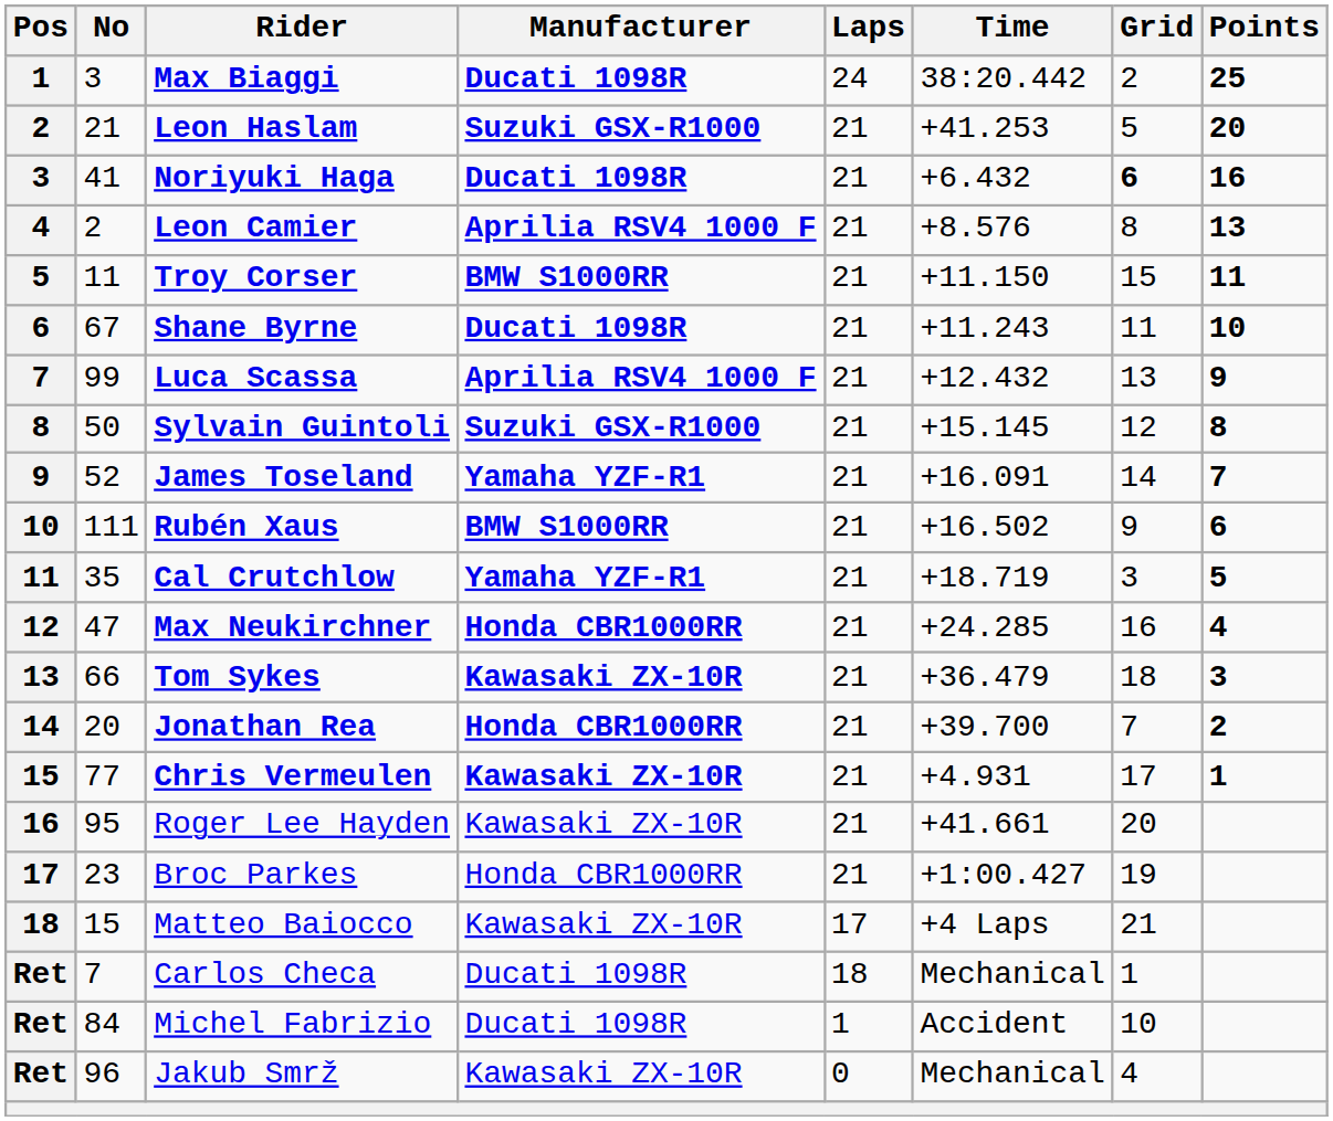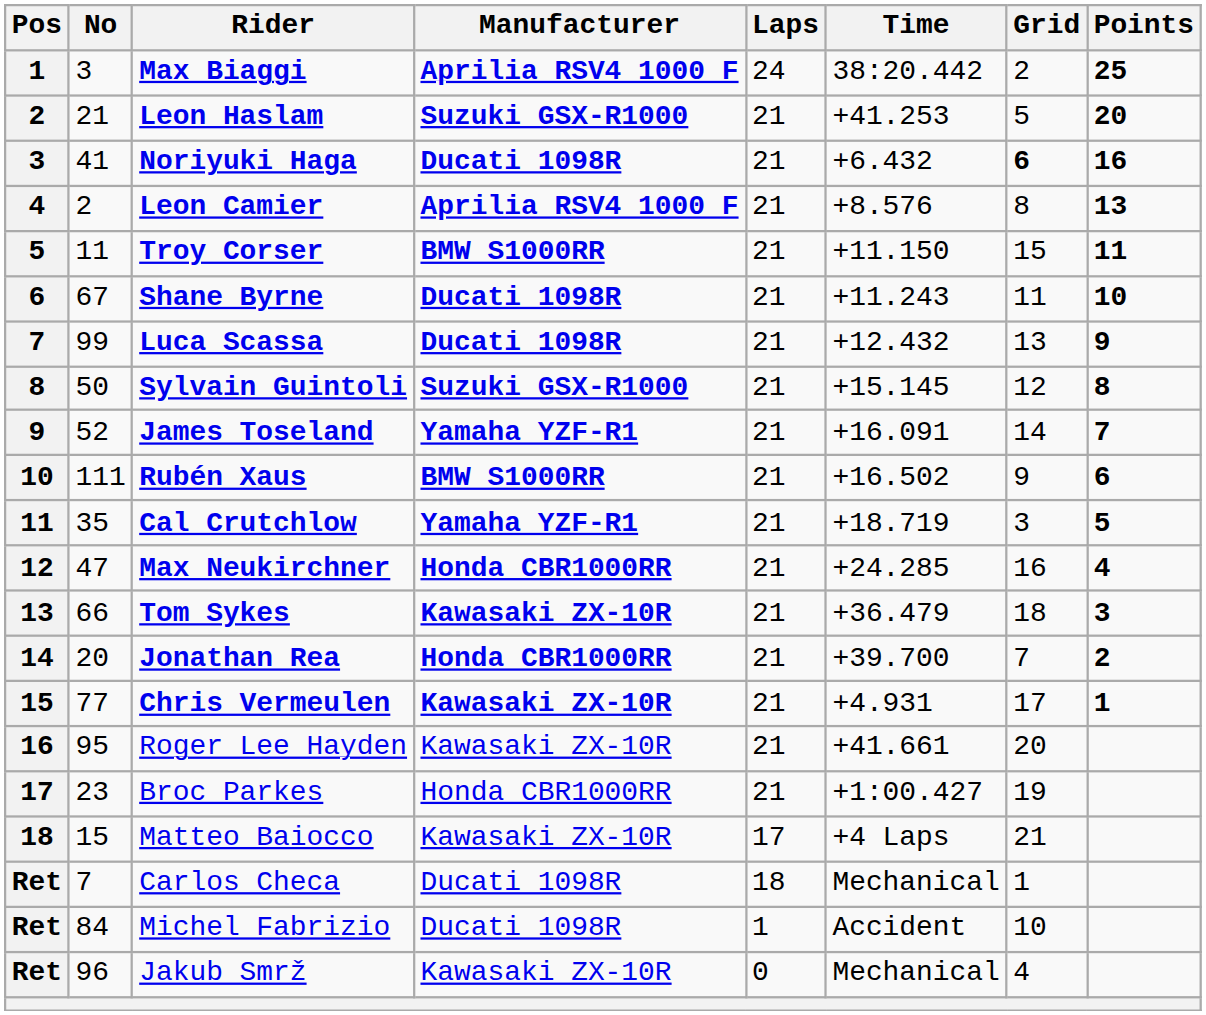 <table class="wikitable" style="font-size: 95%;">
 <tr>
 <th>Pos</th>
 <th>No</th>
 <th>Rider</th>
 <th>Manufacturer</th>
 <th>Laps</th>
 <th>Time</th>
 <th>Grid</th>
 <th>Points</th>
 </tr>
 <tr>
 <th>1</th>
 <td>3</td>
 <td> <strong><a href='#'>Max Biaggi</a></strong></td>
-<td><strong><a href='#'>Ducati 1098R</a></strong></td>
+<td><strong><a href='#'>Aprilia RSV4 1000 F</a></strong></td>
 <td>24</td>
 <td>38:20.442</td>
 <td>2</td>
 <td><strong>25</strong></td>
 </tr>
 <tr>
 <th>2</th>
 <td>21</td>
 <td> <strong><a href='#'>Leon Haslam</a></strong></td>
 <td><strong><a href='#'>Suzuki GSX-R1000</a></strong></td>
 <td>21</td>
 <td>+41.253</td>
 <td>5</td>
 <td><strong>20</strong></td>
 </tr>
 <tr>
 <th>3</th>
 <td>41</td>
 <td> <strong><a href='#'>Noriyuki Haga</a></strong></td>
 <td><strong><a href='#'>Ducati 1098R</a></strong></td>
 <td>21</td>
 <td>+6.432</td>
 <td><strong>6</strong></td>
 <td><strong>16</strong></td>
 </tr>
 <tr>
 <th>4</th>
 <td>2</td>
 <td> <strong><a href='#'>Leon Camier</a></strong></td>
 <td><strong><a href='#'>Aprilia RSV4 1000 F</a></strong></td>
 <td>21</td>
 <td>+8.576</td>
 <td>8</td>
 <td><strong>13</strong></td>
 </tr>
 <tr>
 <th>5</th>
 <td>11</td>
 <td> <strong><a href='#'>Troy Corser</a></strong></td>
 <td><strong><a href='#'>BMW S1000RR</a></strong></td>
 <td>21</td>
 <td>+11.150</td>
 <td>15</td>
 <td><strong>11</strong></td>
 </tr>
 <tr>
 <th>6</th>
 <td>67</td>
 <td> <strong><a href='#'>Shane Byrne</a></strong></td>
 <td><strong><a href='#'>Ducati 1098R</a></strong></td>
 <td>21</td>
 <td>+11.243</td>
 <td>11</td>
 <td><strong>10</strong></td>
 </tr>
 <tr>
 <th>7</th>
 <td>99</td>
 <td> <strong><a href='#'>Luca Scassa</a></strong></td>
-<td><strong><a href='#'>Aprilia RSV4 1000 F</a></strong></td>
+<td><strong><a href='#'>Ducati 1098R</a></strong></td>
 <td>21</td>
 <td>+12.432</td>
 <td>13</td>
 <td><strong>9</strong></td>
 </tr>
 <tr>
 <th>8</th>
 <td>50</td>
 <td> <strong><a href='#'>Sylvain Guintoli</a></strong></td>
 <td><strong><a href='#'>Suzuki GSX-R1000</a></strong></td>
 <td>21</td>
 <td>+15.145</td>
 <td>12</td>
 <td><strong>8</strong></td>
 </tr>
 <tr>
 <th>9</th>
 <td>52</td>
 <td> <strong><a href='#'>James Toseland</a></strong></td>
 <td><strong><a href='#'>Yamaha YZF-R1</a></strong></td>
 <td>21</td>
 <td>+16.091</td>
 <td>14</td>
 <td><strong>7</strong></td>
 </tr>
 <tr>
 <th>10</th>
 <td>111</td>
 <td> <strong><a href='#'>Rubén Xaus</a></strong></td>
 <td><strong><a href='#'>BMW S1000RR</a></strong></td>
 <td>21</td>
 <td>+16.502</td>
 <td>9</td>
 <td><strong>6</strong></td>
 </tr>
 <tr>
 <th>11</th>
 <td>35</td>
 <td> <strong><a href='#'>Cal Crutchlow</a></strong></td>
 <td><strong><a href='#'>Yamaha YZF-R1</a></strong></td>
 <td>21</td>
 <td>+18.719</td>
 <td>3</td>
 <td><strong>5</strong></td>
 </tr>
 <tr>
 <th>12</th>
 <td>47</td>
 <td> <strong><a href='#'>Max Neukirchner</a></strong></td>
 <td><strong><a href='#'>Honda CBR1000RR</a></strong></td>
 <td>21</td>
 <td>+24.285</td>
 <td>16</td>
 <td><strong>4</strong></td>
 </tr>
 <tr>
 <th>13</th>
 <td>66</td>
 <td> <strong><a href='#'>Tom Sykes</a></strong></td>
 <td><strong><a href='#'>Kawasaki ZX-10R</a></strong></td>
 <td>21</td>
 <td>+36.479</td>
 <td>18</td>
 <td><strong>3</strong></td>
 </tr>
 <tr>
 <th>14</th>
 <td>20</td>
 <td> <strong><a href='#'>Jonathan Rea</a></strong></td>
 <td><strong><a href='#'>Honda CBR1000RR</a></strong></td>
 <td>21</td>
 <td>+39.700</td>
 <td>7</td>
 <td><strong>2</strong></td>
 </tr>
 <tr>
 <th>15</th>
 <td>77</td>
 <td> <strong><a href='#'>Chris Vermeulen</a></strong></td>
 <td><strong><a href='#'>Kawasaki ZX-10R</a></strong></td>
 <td>21</td>
 <td>+4.931</td>
 <td>17</td>
 <td><strong>1</strong></td>
 </tr>
 <tr>
 <th>16</th>
 <td>95</td>
 <td> <a href='#'>Roger Lee Hayden</a></td>
 <td><a href='#'>Kawasaki ZX-10R</a></td>
 <td>21</td>
 <td>+41.661</td>
 <td>20</td>
 <td></td>
 </tr>
 <tr>
 <th>17</th>
 <td>23</td>
 <td> <a href='#'>Broc Parkes</a></td>
 <td><a href='#'>Honda CBR1000RR</a></td>
 <td>21</td>
 <td>+1:00.427</td>
 <td>19</td>
 <td></td>
 </tr>
 <tr>
 <th>18</th>
 <td>15</td>
 <td> <a href='#'>Matteo Baiocco</a></td>
 <td><a href='#'>Kawasaki ZX-10R</a></td>
 <td>17</td>
 <td>+4 Laps</td>
 <td>21</td>
 <td></td>
 </tr>
 <tr>
 <th>Ret</th>
 <td>7</td>
 <td> <a href='#'>Carlos Checa</a></td>
 <td><a href='#'>Ducati 1098R</a></td>
 <td>18</td>
 <td>Mechanical</td>
 <td>1</td>
 <td></td>
 </tr>
 <tr>
 <th>Ret</th>
 <td>84</td>
 <td> <a href='#'>Michel Fabrizio</a></td>
 <td><a href='#'>Ducati 1098R</a></td>
 <td>1</td>
 <td>Accident</td>
 <td>10</td>
 <td></td>
 </tr>
 <tr>
 <th>Ret</th>
 <td>96</td>
 <td> <a href='#'>Jakub Smrž</a></td>
 <td><a href='#'>Kawasaki ZX-10R</a></td>
 <td>0</td>
 <td>Mechanical</td>
 <td>4</td>
 <td></td>
 </tr>
 <tr>
 <th colspan=8></th>
 </tr>
 <tr>
 </tr>
 </table>
